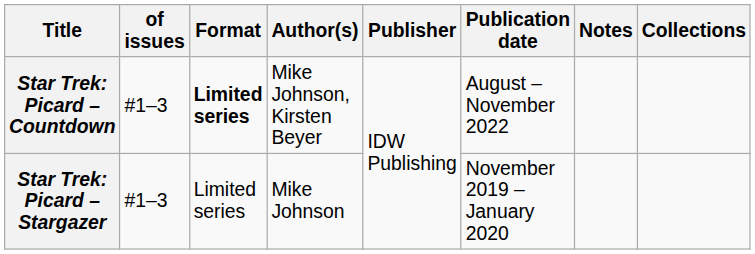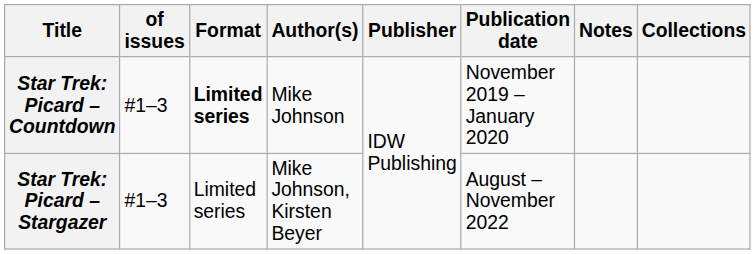 <table class="wikitable">
 <tr>
 <th>Title</th>
 <th style="width:40pt"> of issues</th>
 <th style="width:75pt">Format</th>
 <th style="width:125pt">Author(s)</th>
 <th style="width:125pt">Publisher</th>
 <th style="width:150pt">Publication date</th>
 <th style="width:175pt">Notes</th>
 <th>Collections</th>
 </tr>
 <tr>
 <th><em>Star Trek: Picard – Countdown</em></th>
 <td>#1–3</td>
 <td><strong>Limited series</strong></td>
-<td>Mike Johnson, Kirsten Beyer</td>
+<td>Mike Johnson</td>
 <td rowspan="2">IDW Publishing</td>
-<td>August – November 2022</td>
+<td>November 2019 – January 2020</td>
 <td></td>
 <td></td>
 </tr>
 <tr>
 <th><em>Star Trek: Picard – Stargazer</em></th>
 <td>#1–3</td>
 <td>Limited series</td>
-<td>Mike Johnson</td>
-<td>November 2019 – January 2020</td>
+<td>Mike Johnson, Kirsten Beyer</td>
+<td>August – November 2022</td>
 <td></td>
 <td></td>
 </tr>
 </table>
